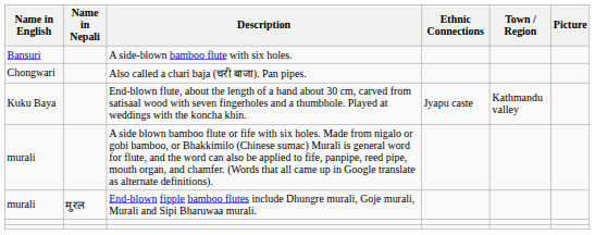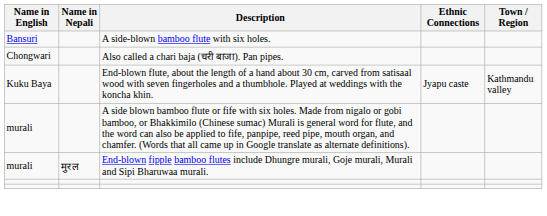 <table class="wikitable">
 <tr>
 <th>Name in English</th>
 <th>Name in Nepali</th>
 <th>Description</th>
 <th>Ethnic Connections</th>
 <th>Town / Region</th>
-<th>Picture</th>
 </tr>
 <tr>
 <td><a href='#'>Bansuri</a></td>
 <td></td>
 <td>A side-blown <a href='#'>bamboo flute</a> with six holes.</td>
-<td></td>
 <td></td>
 <td></td>
 </tr>
 <tr>
 <td>Chongwari</td>
 <td></td>
 <td>Also called a chari baja (चरी बाजा). Pan pipes.</td>
 <td></td>
 <td></td>
-<td></td>
 </tr>
 <tr>
 <td>Kuku Baya</td>
 <td></td>
 <td>End-blown flute, about the length of a hand about 30 cm, carved from satisaal wood with seven fingerholes and a thumbhole. Played at weddings with the koncha khin.</td>
 <td>Jyapu caste</td>
 <td>Kathmandu valley</td>
-<td></td>
 </tr>
 <tr>
 <td>murali</td>
 <td></td>
 <td>A side blown bamboo flute or fife with six holes. Made from nigalo or gobi bamboo, or Bhakkimilo (Chinese sumac) Murali is general word for flute, and the word can also be applied to fife, panpipe, reed pipe, mouth organ, and chamfer. (Words that all came up in Google translate as alternate definitions).</td>
-<td></td>
 <td></td>
 <td></td>
 </tr>
 <tr>
 <td>murali</td>
 <td>मुरल</td>
 <td><a href='#'>End-blown</a> <a href='#'>fipple</a> <a href='#'>bamboo flutes</a> include Dhungre murali, Goje murali, Murali and Sipi Bharuwaa murali.</td>
 <td></td>
 <td></td>
-<td></td>
 </tr>
 <tr>
-<td></td>
 <td></td>
 <td></td>
 <td></td>
 <td></td>
 <td></td>
 </tr>
 <tr>
 <td></td>
 <td></td>
 <td></td>
 <td></td>
 <td></td>
-<td></td>
 </tr>
 </table>
